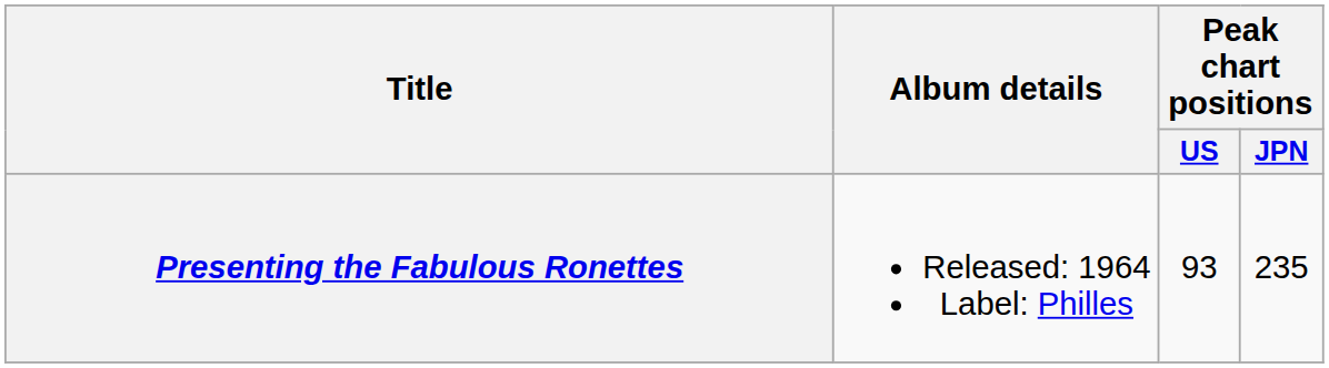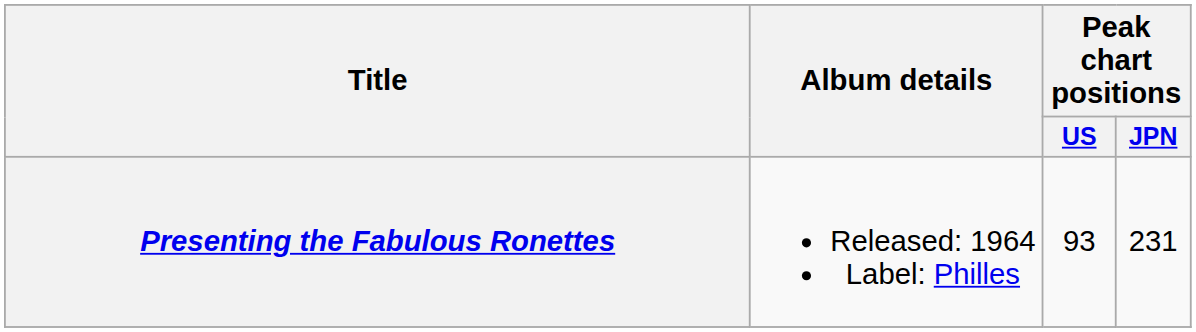 <table class="wikitable plainrowheaders" style="text-align:center;">
 <tr>
 <th rowspan="2" style="width:25em;">Title</th>
 <th rowspan="2">Album details</th>
 <th colspan="2">Peak chart positions</th>
 </tr>
 <tr>
 <th scope="col" style="width:2.5em;font-size:85%"><a href='#'>US</a><br></th>
 <th scope="col" style="width:2.5em;font-size:85%"><a href='#'>JPN</a><br></th>
 </tr>
 <tr>
 <th scope="row"><em><a href='#'>Presenting the Fabulous Ronettes</a></em></th>
 <td><br><ul><li>Released: 1964</li><li>Label: <a href='#'>Philles</a></li></ul></td>
 <td>93</td>
-<td>235</td>
+<td>231</td>
 </tr>
 </table>
